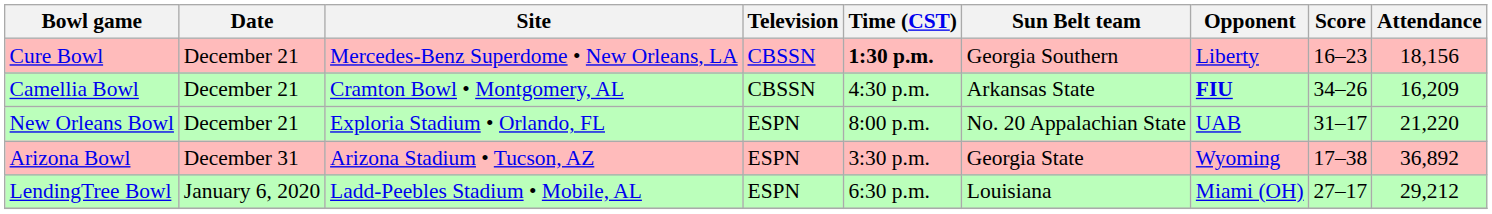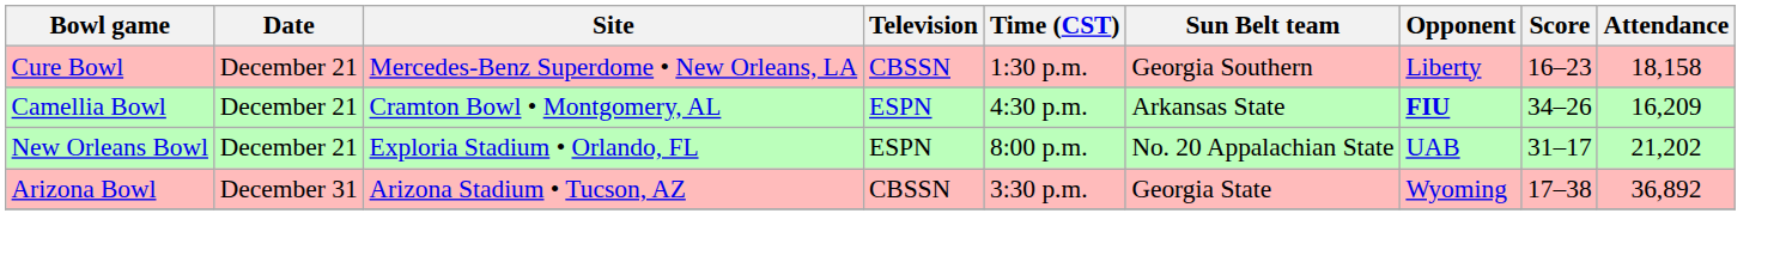 <table class="wikitable">
 <tr>
 <th>Bowl game</th>
 <th>Date</th>
 <th>Site</th>
 <th>Television</th>
 <th>Time (<a href='#'>CST</a>)</th>
 <th>Sun Belt team</th>
 <th>Opponent</th>
 <th>Score</th>
 <th>Attendance</th>
 </tr>
 <tr style="background:#fbb;">
 <td><a href='#'>Cure Bowl</a></td>
 <td>December 21</td>
 <td><a href='#'>Mercedes-Benz Superdome</a> • <a href='#'>New Orleans, LA</a></td>
 <td><a href='#'>CBSSN</a></td>
-<td><strong>1:30 p.m.</strong></td>
+<td>1:30 p.m.</td>
 <td>Georgia Southern</td>
 <td><a href='#'>Liberty</a></td>
 <td>16–23</td>
-<td align="center">18,156</td>
+<td align="center">18,158</td>
 </tr>
 <tr style="background:#bfb;">
 <td><a href='#'>Camellia Bowl</a></td>
 <td>December 21</td>
 <td><a href='#'>Cramton Bowl</a> • <a href='#'>Montgomery, AL</a></td>
-<td>CBSSN</td>
+<td><a href='#'>ESPN</a></td>
 <td>4:30 p.m.</td>
 <td>Arkansas State</td>
 <td><strong><a href='#'>FIU</a></strong></td>
 <td>34–26</td>
 <td align="center">16,209</td>
 </tr>
 <tr style="background:#bfb;">
 <td><a href='#'>New Orleans Bowl</a></td>
 <td>December 21</td>
 <td><a href='#'>Exploria Stadium</a> • <a href='#'>Orlando, FL</a></td>
 <td>ESPN</td>
 <td>8:00 p.m.</td>
 <td>No. 20 Appalachian State</td>
 <td><a href='#'>UAB</a></td>
 <td>31–17</td>
-<td align="center">21,220</td>
+<td align="center">21,202</td>
 </tr>
 <tr style="background:#fbb;">
 <td><a href='#'>Arizona Bowl</a></td>
 <td>December 31</td>
 <td><a href='#'>Arizona Stadium</a> • <a href='#'>Tucson, AZ</a></td>
-<td>ESPN</td>
+<td>CBSSN</td>
 <td>3:30 p.m.</td>
 <td>Georgia State</td>
 <td><a href='#'>Wyoming</a></td>
 <td>17–38</td>
 <td align="center">36,892</td>
 </tr>
-<tr style="background:#bfb;">
-<td><a href='#'>LendingTree Bowl</a></td>
-<td>January 6, 2020</td>
-<td><a href='#'>Ladd-Peebles Stadium</a> • <a href='#'>Mobile, AL</a></td>
-<td>ESPN</td>
-<td>6:30 p.m.</td>
-<td>Louisiana</td>
-<td><a href='#'>Miami (OH)</a></td>
-<td>27–17</td>
-<td align="center">29,212</td>
-</tr>
 <tr>
 </tr>
 </table>
